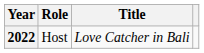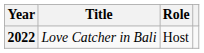 <table class="wikitable plainrowheaders">
 <tr>
 <th scope="col">Year</th>
+<th scope="col">Title</th>
 <th scope="col">Role</th>
-<th scope="col">Title</th>
 <th scope="col" class="unsortable"></th>
 </tr>
 <tr>
 <th scope="row">2022</th>
+<td><em>Love Catcher in Bali</em></td>
 <td>Host</td>
-<td><em>Love Catcher in Bali</em></td>
 <td style="text-align:center"></td>
 </tr>
 </table>
